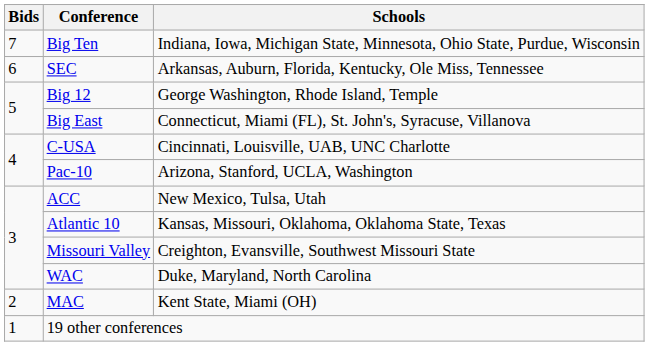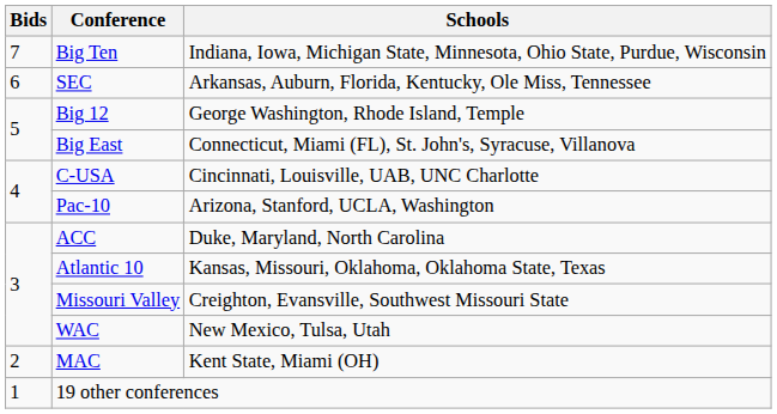 <table class="wikitable">
 <tr>
 <th>Bids</th>
 <th>Conference</th>
 <th>Schools</th>
 </tr>
 <tr>
 <td rowspan="1">7</td>
 <td><a href='#'>Big Ten</a></td>
 <td>Indiana, Iowa, Michigan State, Minnesota, Ohio State, Purdue, Wisconsin</td>
 </tr>
 <tr>
 <td>6</td>
 <td><a href='#'>SEC</a></td>
 <td>Arkansas, Auburn, Florida, Kentucky, Ole Miss, Tennessee</td>
 </tr>
 <tr>
 <td rowspan="2">5</td>
 <td><a href='#'>Big 12</a></td>
 <td>George Washington, Rhode Island, Temple</td>
 </tr>
 <tr>
 <td><a href='#'>Big East</a></td>
 <td>Connecticut, Miami (FL), St. John's, Syracuse, Villanova</td>
 </tr>
 <tr>
 <td rowspan="2">4</td>
 <td><a href='#'>C-USA</a></td>
 <td>Cincinnati, Louisville, UAB, UNC Charlotte</td>
 </tr>
 <tr>
 <td><a href='#'>Pac-10</a></td>
 <td>Arizona, Stanford, UCLA, Washington</td>
 </tr>
 <tr>
 <td rowspan="4">3</td>
 <td><a href='#'>ACC</a></td>
-<td>New Mexico, Tulsa, Utah</td>
+<td>Duke, Maryland, North Carolina</td>
 </tr>
 <tr>
 <td><a href='#'>Atlantic 10</a></td>
 <td>Kansas, Missouri, Oklahoma, Oklahoma State, Texas</td>
 </tr>
 <tr>
 <td><a href='#'>Missouri Valley</a></td>
 <td>Creighton, Evansville, Southwest Missouri State</td>
 </tr>
 <tr>
 <td><a href='#'>WAC</a></td>
-<td>Duke, Maryland, North Carolina</td>
+<td>New Mexico, Tulsa, Utah</td>
 </tr>
 <tr>
 <td rowspan="1">2</td>
 <td><a href='#'>MAC</a></td>
 <td>Kent State, Miami (OH)</td>
 </tr>
 <tr>
 <td>1</td>
 <td colspan="2">19 other conferences</td>
 </tr>
 </table>
